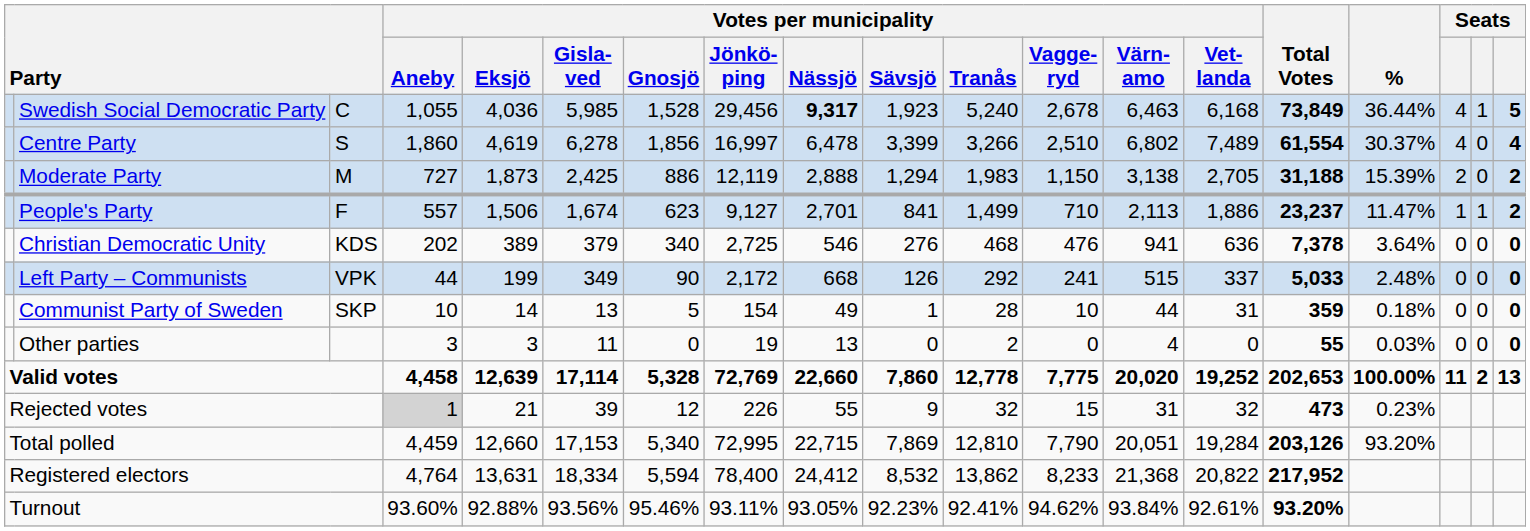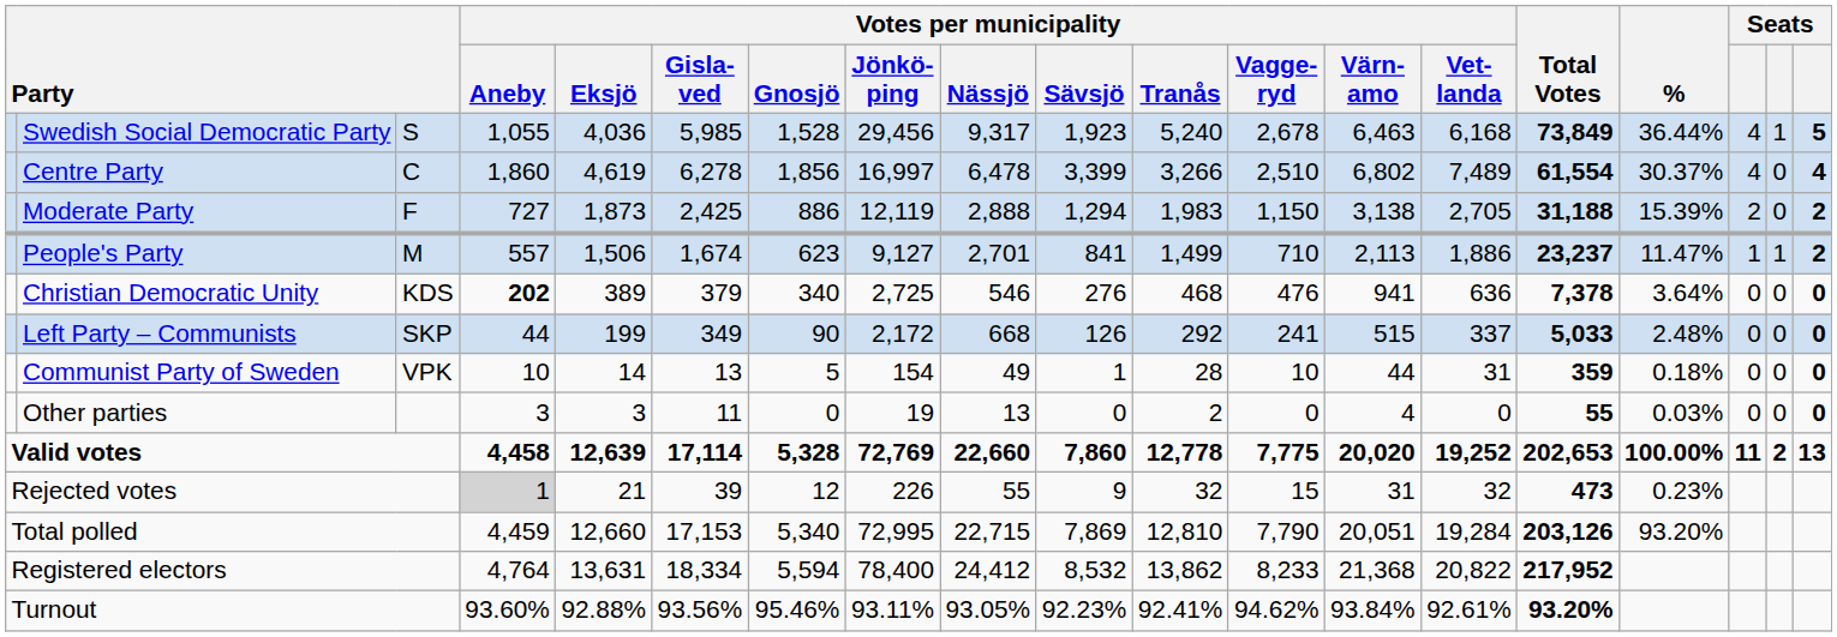 <table class="wikitable" border="1" style="text-align:right;">
 <tr>
 <th style="text-align:left;" valign=bottom rowspan=2 colspan=3>Party</th>
 <th colspan=11>Votes per municipality</th>
 <th align=center valign=bottom rowspan=2 width="50">Total Votes</th>
 <th align=center valign=bottom rowspan=2 width="50">%</th>
 <th colspan=3>Seats</th>
 </tr>
 <tr>
 <th align=center valign=bottom width="50"><a href='#'>Aneby</a></th>
 <th align=center valign=bottom width="50"><a href='#'>Eksjö</a></th>
 <th align=center valign=bottom width="50"><a href='#'>Gisla- ved</a></th>
 <th align=center valign=bottom width="50"><a href='#'>Gnosjö</a></th>
 <th align=center valign=bottom width="50"><a href='#'>Jönkö- ping</a></th>
 <th align=center valign=bottom width="50"><a href='#'>Nässjö</a></th>
 <th align=center valign=bottom width="50"><a href='#'>Sävsjö</a></th>
 <th align=center valign=bottom width="50"><a href='#'>Tranås</a></th>
 <th align=center valign=bottom width="50"><a href='#'>Vagge- ryd</a></th>
 <th align=center valign=bottom width="50"><a href='#'>Värn- amo</a></th>
 <th align=center valign=bottom width="50"><a href='#'>Vet- landa</a></th>
 <th align=center valign=bottom width="20"><small></small></th>
 <th align=center valign=bottom width="20"><small><a href='#'></a></small></th>
 <th align=center valign=bottom width="20"><small></small></th>
 </tr>
 <tr style="background:#CEE0F2;">
 <td></td>
 <td align=left style="white-space: nowrap;"><a href='#'>Swedish Social Democratic Party</a></td>
-<td align=left>C</td>
+<td align=left>S</td>
 <td>1,055</td>
 <td>4,036</td>
 <td>5,985</td>
 <td>1,528</td>
 <td>29,456</td>
-<td><strong>9,317</strong></td>
+<td>9,317</td>
 <td>1,923</td>
 <td>5,240</td>
 <td>2,678</td>
 <td>6,463</td>
 <td>6,168</td>
 <td><strong>73,849</strong></td>
 <td>36.44%</td>
 <td>4</td>
 <td>1</td>
 <td><strong>5</strong></td>
 </tr>
 <tr style="background:#CEE0F2;">
 <td></td>
 <td align=left><a href='#'>Centre Party</a></td>
-<td align=left>S</td>
+<td align=left>C</td>
 <td>1,860</td>
 <td>4,619</td>
 <td>6,278</td>
 <td>1,856</td>
 <td>16,997</td>
 <td>6,478</td>
 <td>3,399</td>
 <td>3,266</td>
 <td>2,510</td>
 <td>6,802</td>
 <td>7,489</td>
 <td><strong>61,554</strong></td>
 <td>30.37%</td>
 <td>4</td>
 <td>0</td>
 <td><strong>4</strong></td>
 </tr>
 <tr style="background:#CEE0F2;">
 <td></td>
 <td align=left><a href='#'>Moderate Party</a></td>
-<td align=left>M</td>
+<td align=left>F</td>
 <td>727</td>
 <td>1,873</td>
 <td>2,425</td>
 <td>886</td>
 <td>12,119</td>
 <td>2,888</td>
 <td>1,294</td>
 <td>1,983</td>
 <td>1,150</td>
 <td>3,138</td>
 <td>2,705</td>
 <td><strong>31,188</strong></td>
 <td>15.39%</td>
 <td>2</td>
 <td>0</td>
 <td><strong>2</strong></td>
 </tr>
 <tr style="background:#CEE0F2; border-top:3px solid darkgray;">
 <td></td>
 <td align=left><a href='#'>People's Party</a></td>
-<td align=left>F</td>
+<td align=left>M</td>
 <td>557</td>
 <td>1,506</td>
 <td>1,674</td>
 <td>623</td>
 <td>9,127</td>
 <td>2,701</td>
 <td>841</td>
 <td>1,499</td>
 <td>710</td>
 <td>2,113</td>
 <td>1,886</td>
 <td><strong>23,237</strong></td>
 <td>11.47%</td>
 <td>1</td>
 <td>1</td>
 <td><strong>2</strong></td>
 </tr>
 <tr>
 <td></td>
 <td align=left><a href='#'>Christian Democratic Unity</a></td>
 <td align=left>KDS</td>
-<td>202</td>
+<td><strong>202</strong></td>
 <td>389</td>
 <td>379</td>
 <td>340</td>
 <td>2,725</td>
 <td>546</td>
 <td>276</td>
 <td>468</td>
 <td>476</td>
 <td>941</td>
 <td>636</td>
 <td><strong>7,378</strong></td>
 <td>3.64%</td>
 <td>0</td>
 <td>0</td>
 <td><strong>0</strong></td>
 </tr>
 <tr style="background:#CEE0F2;">
 <td></td>
 <td align=left><a href='#'>Left Party – Communists</a></td>
-<td align=left>VPK</td>
+<td align=left>SKP</td>
 <td>44</td>
 <td>199</td>
 <td>349</td>
 <td>90</td>
 <td>2,172</td>
 <td>668</td>
 <td>126</td>
 <td>292</td>
 <td>241</td>
 <td>515</td>
 <td>337</td>
 <td><strong>5,033</strong></td>
 <td>2.48%</td>
 <td>0</td>
 <td>0</td>
 <td><strong>0</strong></td>
 </tr>
 <tr>
 <td></td>
 <td align=left><a href='#'>Communist Party of Sweden</a></td>
-<td align=left>SKP</td>
+<td align=left>VPK</td>
 <td>10</td>
 <td>14</td>
 <td>13</td>
 <td>5</td>
 <td>154</td>
 <td>49</td>
 <td>1</td>
 <td>28</td>
 <td>10</td>
 <td>44</td>
 <td>31</td>
 <td><strong>359</strong></td>
 <td>0.18%</td>
 <td>0</td>
 <td>0</td>
 <td><strong>0</strong></td>
 </tr>
 <tr>
 <td></td>
 <td align=left>Other parties</td>
 <td></td>
 <td>3</td>
 <td>3</td>
 <td>11</td>
 <td>0</td>
 <td>19</td>
 <td>13</td>
 <td>0</td>
 <td>2</td>
 <td>0</td>
 <td>4</td>
 <td>0</td>
 <td><strong>55</strong></td>
 <td>0.03%</td>
 <td>0</td>
 <td>0</td>
 <td><strong>0</strong></td>
 </tr>
 <tr style="font-weight:bold">
 <td align=left colspan=3>Valid votes</td>
 <td>4,458</td>
 <td>12,639</td>
 <td>17,114</td>
 <td>5,328</td>
 <td>72,769</td>
 <td>22,660</td>
 <td>7,860</td>
 <td>12,778</td>
 <td>7,775</td>
 <td>20,020</td>
 <td>19,252</td>
 <td>202,653</td>
 <td>100.00%</td>
 <td>11</td>
 <td>2</td>
 <td>13</td>
 </tr>
 <tr>
 <td align=left colspan=3>Rejected votes</td>
 <td style="background: lightgrey;">1</td>
 <td>21</td>
 <td>39</td>
 <td>12</td>
 <td>226</td>
 <td>55</td>
 <td>9</td>
 <td>32</td>
 <td>15</td>
 <td>31</td>
 <td>32</td>
 <td><strong>473</strong></td>
 <td>0.23%</td>
 <td></td>
 <td></td>
 <td></td>
 </tr>
 <tr>
 <td align=left colspan=3>Total polled</td>
 <td>4,459</td>
 <td>12,660</td>
 <td>17,153</td>
 <td>5,340</td>
 <td>72,995</td>
 <td>22,715</td>
 <td>7,869</td>
 <td>12,810</td>
 <td>7,790</td>
 <td>20,051</td>
 <td>19,284</td>
 <td><strong>203,126</strong></td>
 <td>93.20%</td>
 <td></td>
 <td></td>
 <td></td>
 </tr>
 <tr>
 <td align=left colspan=3>Registered electors</td>
 <td>4,764</td>
 <td>13,631</td>
 <td>18,334</td>
 <td>5,594</td>
 <td>78,400</td>
 <td>24,412</td>
 <td>8,532</td>
 <td>13,862</td>
 <td>8,233</td>
 <td>21,368</td>
 <td>20,822</td>
 <td><strong>217,952</strong></td>
 <td></td>
 <td></td>
 <td></td>
 <td></td>
 </tr>
 <tr>
 <td align=left colspan=3>Turnout</td>
 <td>93.60%</td>
 <td>92.88%</td>
 <td>93.56%</td>
 <td>95.46%</td>
 <td>93.11%</td>
 <td>93.05%</td>
 <td>92.23%</td>
 <td>92.41%</td>
 <td>94.62%</td>
 <td>93.84%</td>
 <td>92.61%</td>
 <td><strong>93.20%</strong></td>
 <td></td>
 <td></td>
 <td></td>
 <td></td>
 </tr>
 </table>
